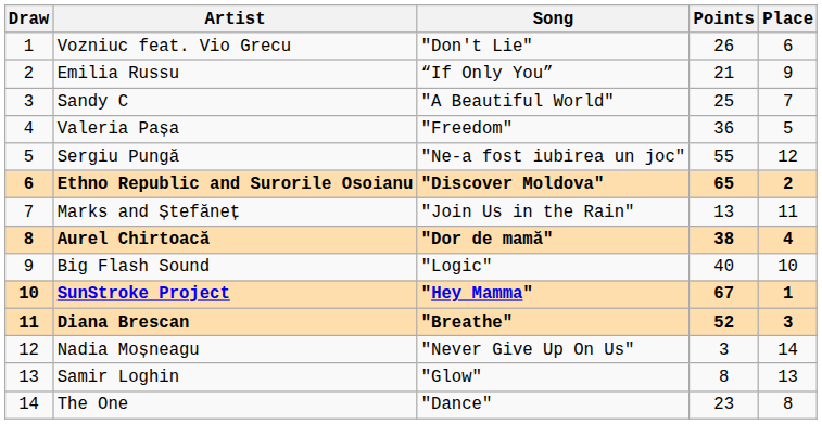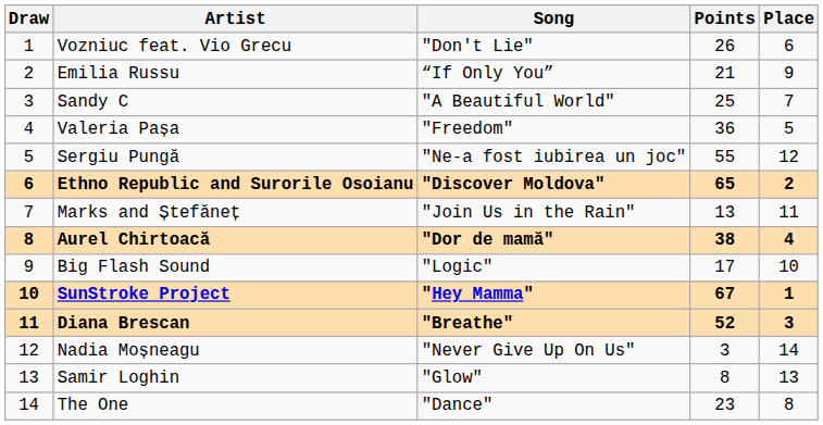 <table class="sortable wikitable" style="margin: 1em auto 1em auto; text-align:center;">
 <tr>
 <th>Draw</th>
 <th>Artist</th>
 <th>Song</th>
 <th>Points</th>
 <th>Place</th>
 </tr>
 <tr>
 <td>1</td>
 <td align="left">Vozniuc feat. Vio Grecu</td>
 <td align="left">"Don't Lie"</td>
 <td>26</td>
 <td>6</td>
 </tr>
 <tr>
 <td>2</td>
 <td align="left">Emilia Russu</td>
 <td align="left">“If Only You”</td>
 <td>21</td>
 <td>9</td>
 </tr>
 <tr>
 <td>3</td>
 <td align="left">Sandy C</td>
 <td align="left">"A Beautiful World"</td>
 <td>25</td>
 <td>7</td>
 </tr>
 <tr>
 <td>4</td>
 <td align="left">Valeria Pașa</td>
 <td align="left">"Freedom"</td>
 <td>36</td>
 <td>5</td>
 </tr>
 <tr>
 <td>5</td>
 <td align="left">Sergiu Pungă</td>
 <td align="left">"Ne-a fost iubirea un joc"</td>
 <td>55</td>
 <td>12</td>
 </tr>
 <tr style="font-weight:bold; background:navajowhite;">
 <td>6</td>
 <td align="left">Ethno Republic and Surorile Osoianu</td>
 <td align="left">"Discover Moldova"</td>
 <td>65</td>
 <td>2</td>
 </tr>
 <tr>
 <td>7</td>
 <td align="left">Marks and Ștefăneț</td>
 <td align="left">"Join Us in the Rain"</td>
 <td>13</td>
 <td>11</td>
 </tr>
 <tr style="font-weight:bold; background:navajowhite;">
 <td>8</td>
 <td align="left">Aurel Chirtoacă</td>
 <td align="left">"Dor de mamă"</td>
 <td>38</td>
 <td>4</td>
 </tr>
 <tr>
 <td>9</td>
 <td align="left">Big Flash Sound</td>
 <td align="left">"Logic"</td>
-<td>40</td>
+<td>17</td>
 <td>10</td>
 </tr>
 <tr style="font-weight:bold; background:navajowhite;">
 <td>10</td>
 <td align="left"><a href='#'>SunStroke Project</a></td>
 <td align="left">"<a href='#'>Hey Mamma</a>"</td>
 <td>67</td>
 <td>1</td>
 </tr>
 <tr style="font-weight:bold; background:navajowhite;">
 <td>11</td>
 <td align="left">Diana Brescan</td>
 <td align="left">"Breathe"</td>
 <td>52</td>
 <td>3</td>
 </tr>
 <tr>
 <td>12</td>
 <td align="left">Nadia Moșneagu</td>
 <td align="left">"Never Give Up On Us"</td>
 <td>3</td>
 <td>14</td>
 </tr>
 <tr>
 <td>13</td>
 <td align="left">Samir Loghin</td>
 <td align="left">"Glow"</td>
 <td>8</td>
 <td>13</td>
 </tr>
 <tr>
 <td>14</td>
 <td align="left">The One</td>
 <td align="left">"Dance"</td>
 <td>23</td>
 <td>8</td>
 </tr>
 </table>
